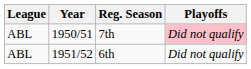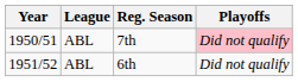 <table class="wikitable">
 <tr>
+<th>Year</th>
 <th>League</th>
-<th>Year</th>
 <th>Reg. Season</th>
 <th>Playoffs</th>
 </tr>
 <tr>
+<td>1950/51</td>
 <td>ABL</td>
-<td>1950/51</td>
 <td>7th</td>
 <td style="background: pink;"><em>Did not qualify</em></td>
 </tr>
 <tr>
+<td>1951/52</td>
 <td>ABL</td>
-<td>1951/52</td>
 <td>6th</td>
 <td><em>Did not qualify</em></td>
 </tr>
 </table>
